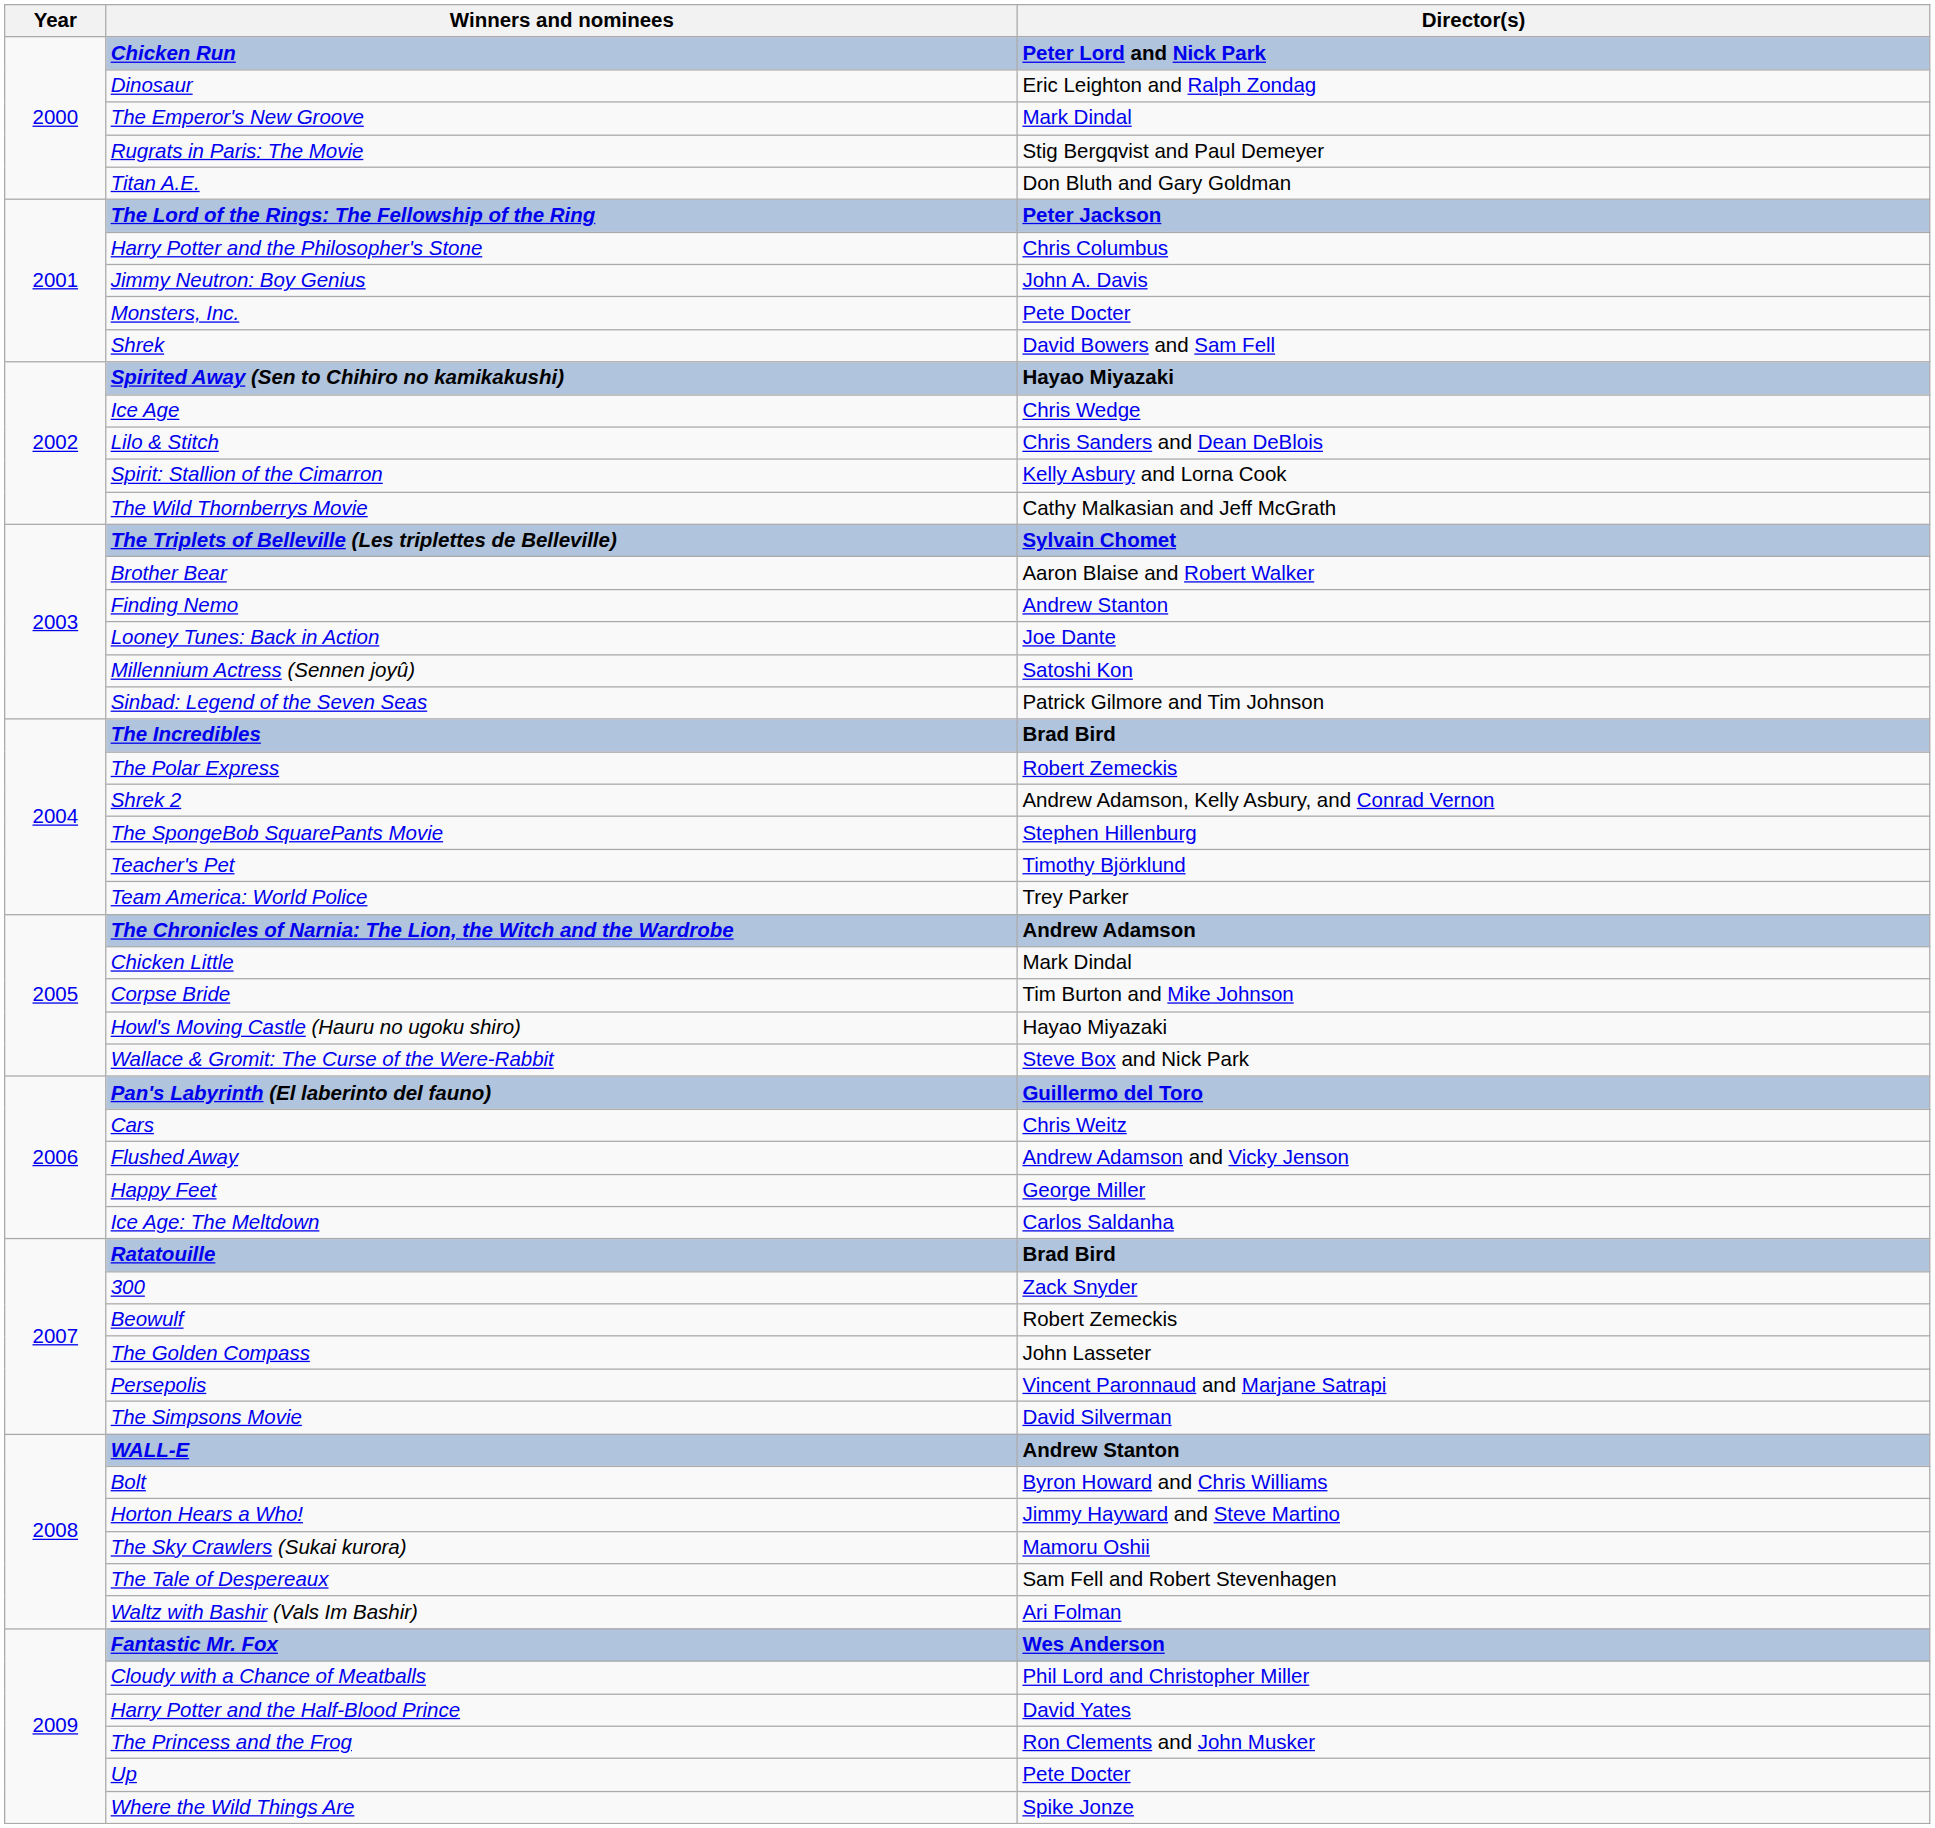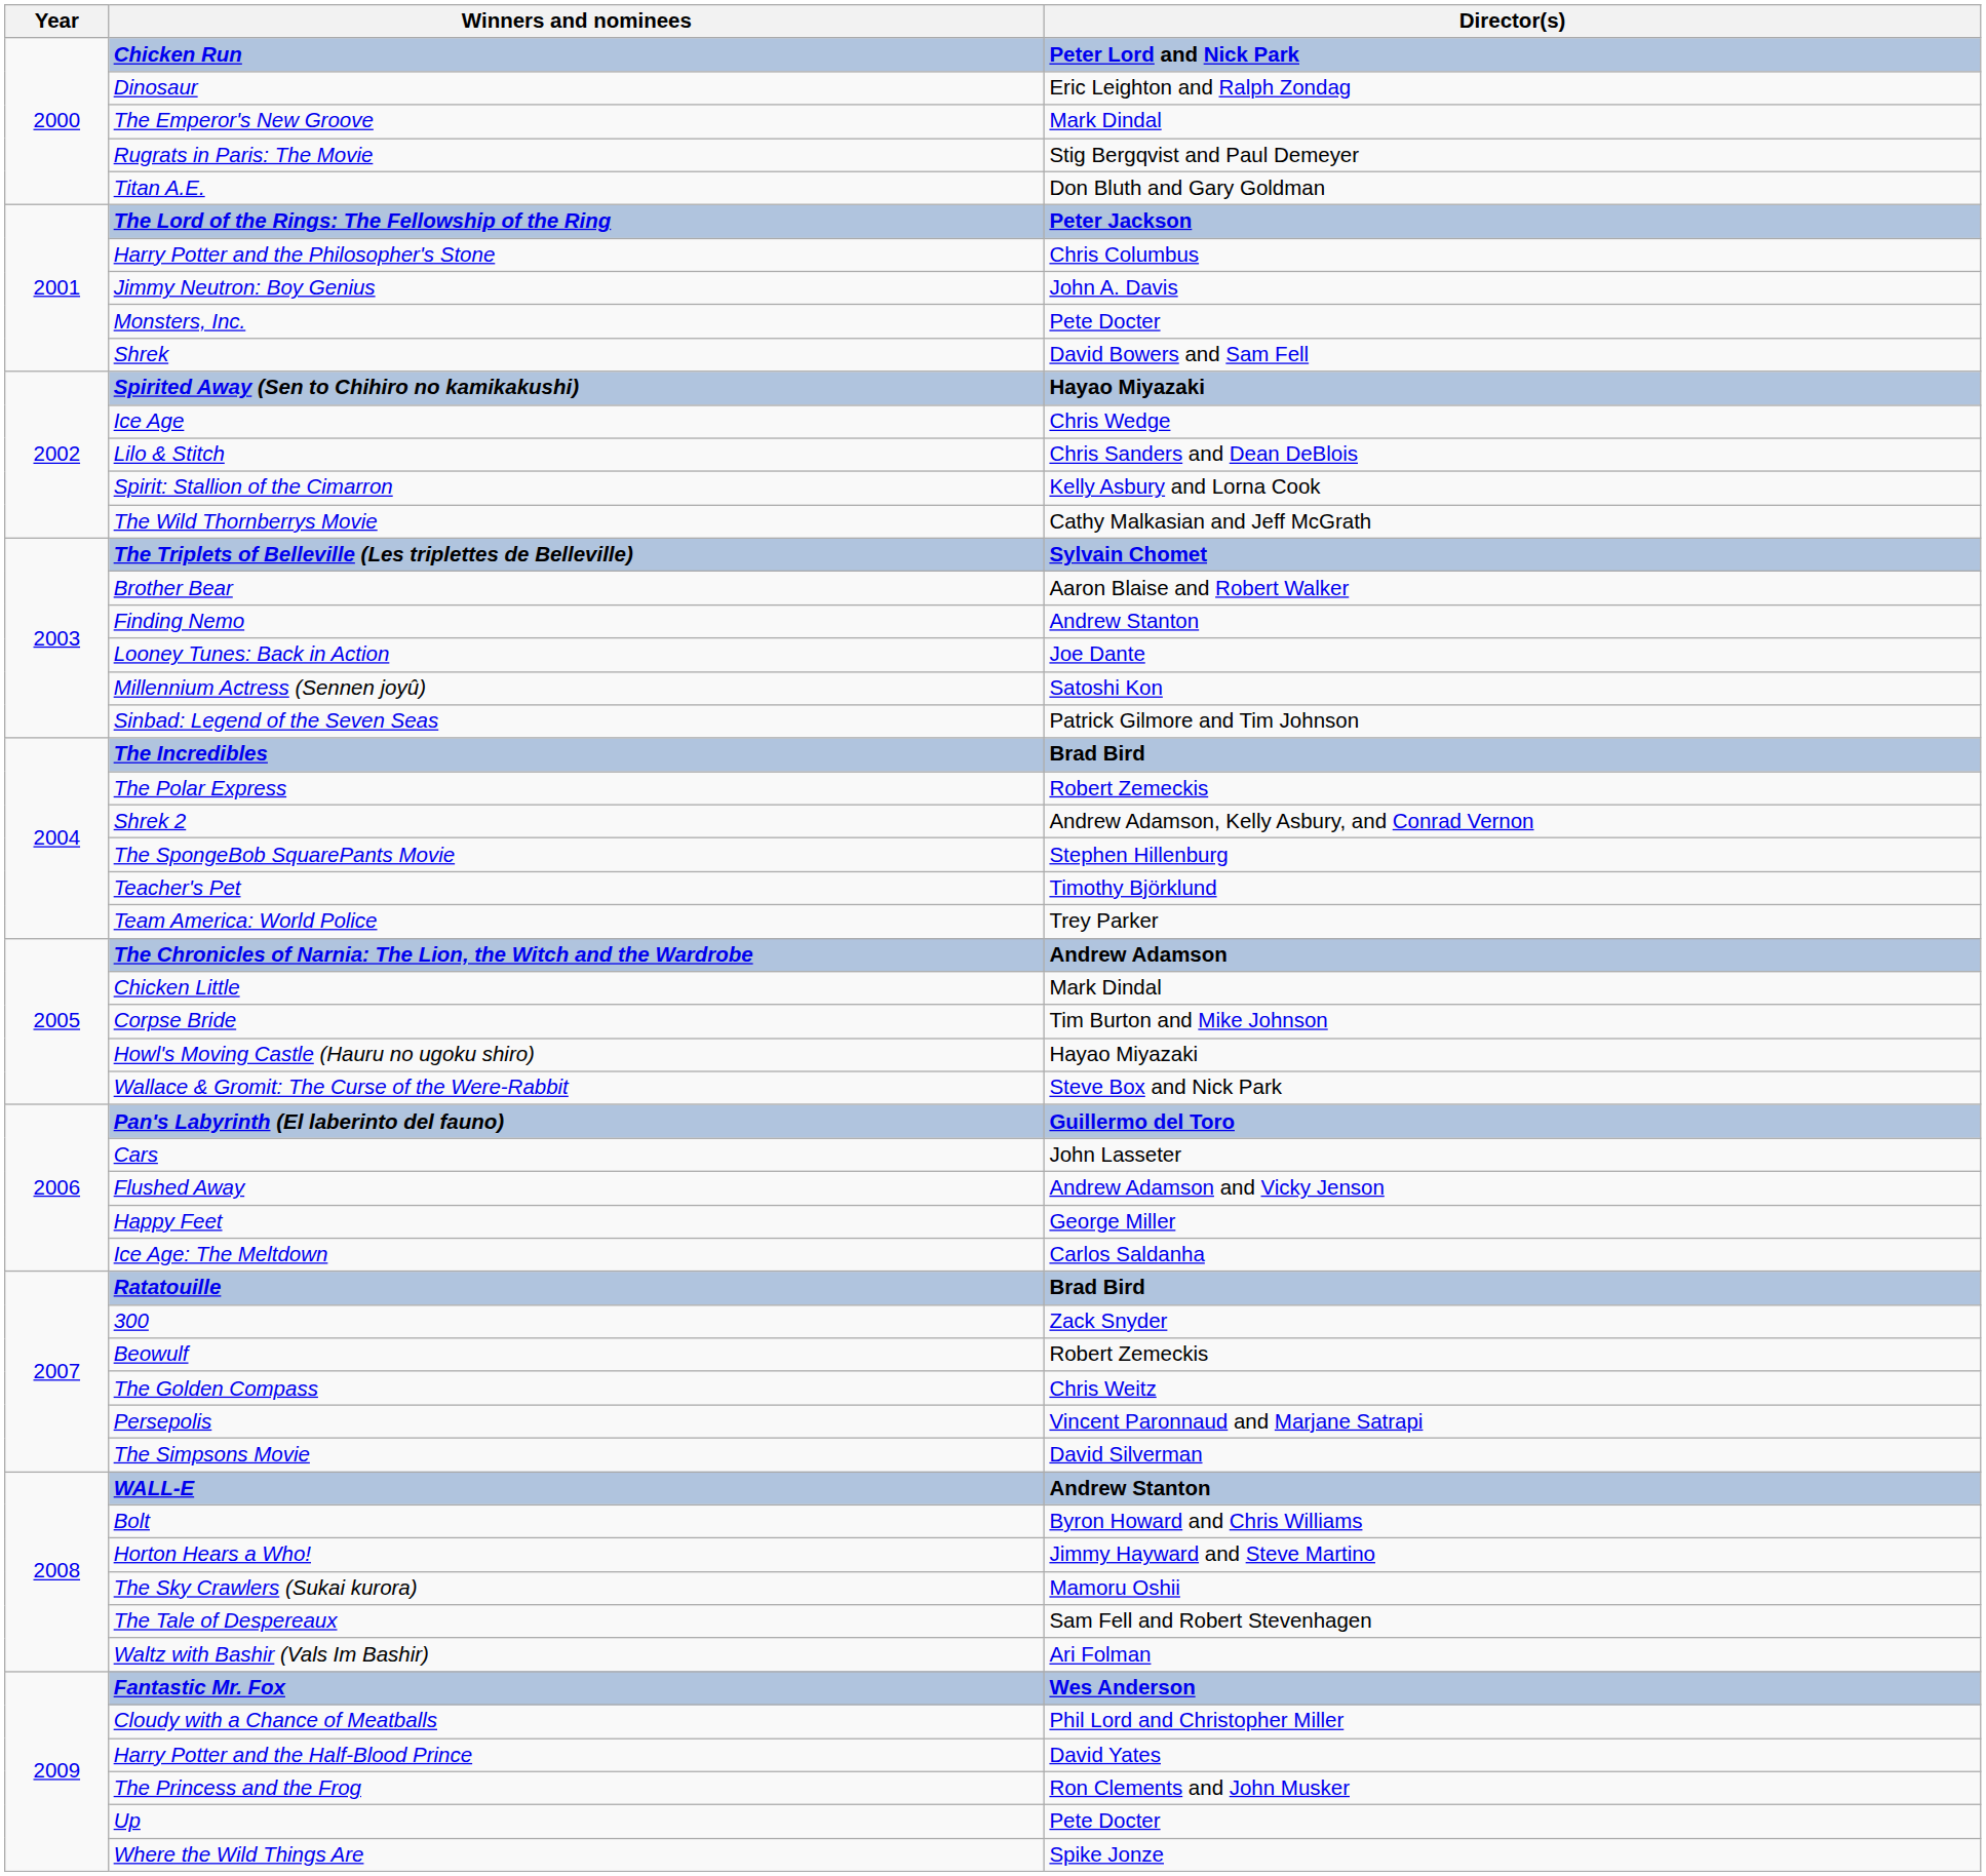 <table class="wikitable" style="width:95%;" cellpadding="5">
 <tr>
 <th style="width:5%;">Year</th>
 <th style="width:45%;">Winners and nominees</th>
 <th style="width:45%;">Director(s)</th>
 </tr>
 <tr>
 <td rowspan="5" style="text-align:center;"><a href='#'>2000</a></td>
 <td style="background:#B0C4DE;"><strong><em><a href='#'>Chicken Run</a></em></strong></td>
 <td style="background:#B0C4DE;"><strong><a href='#'>Peter Lord</a> and <a href='#'>Nick Park</a></strong></td>
 </tr>
 <tr>
 <td><em><a href='#'>Dinosaur</a></em></td>
 <td>Eric Leighton and <a href='#'>Ralph Zondag</a></td>
 </tr>
 <tr>
 <td><em><a href='#'>The Emperor's New Groove</a></em></td>
 <td><a href='#'>Mark Dindal</a></td>
 </tr>
 <tr>
 <td><em><a href='#'>Rugrats in Paris: The Movie</a></em></td>
 <td>Stig Bergqvist and Paul Demeyer</td>
 </tr>
 <tr>
 <td><em><a href='#'>Titan A.E.</a></em></td>
 <td>Don Bluth and Gary Goldman</td>
 </tr>
 <tr>
 <td rowspan="5" style="text-align:center;"><a href='#'>2001</a></td>
 <td style="background:#B0C4DE;"><strong><em><a href='#'>The Lord of the Rings: The Fellowship of the Ring</a></em></strong></td>
 <td style="background:#B0C4DE;"><strong><a href='#'>Peter Jackson</a></strong></td>
 </tr>
 <tr>
 <td><em><a href='#'>Harry Potter and the Philosopher's Stone</a></em></td>
 <td><a href='#'>Chris Columbus</a></td>
 </tr>
 <tr>
 <td><em><a href='#'>Jimmy Neutron: Boy Genius</a></em></td>
 <td><a href='#'>John A. Davis</a></td>
 </tr>
 <tr>
 <td><em><a href='#'>Monsters, Inc.</a></em></td>
 <td><a href='#'>Pete Docter</a></td>
 </tr>
 <tr>
 <td><em><a href='#'>Shrek</a></em></td>
 <td><a href='#'>David Bowers</a> and <a href='#'>Sam Fell</a></td>
 </tr>
 <tr>
 <td rowspan="5" style="text-align:center;"><a href='#'>2002</a></td>
 <td style="background:#B0C4DE;"><strong><em><a href='#'>Spirited Away</a> (Sen to Chihiro no kamikakushi)</em></strong></td>
 <td style="background:#B0C4DE;"><strong>Hayao Miyazaki</strong></td>
 </tr>
 <tr>
 <td><em><a href='#'>Ice Age</a></em></td>
 <td><a href='#'>Chris Wedge</a></td>
 </tr>
 <tr>
 <td><em><a href='#'>Lilo & Stitch</a></em></td>
 <td><a href='#'>Chris Sanders</a> and <a href='#'>Dean DeBlois</a></td>
 </tr>
 <tr>
 <td><em><a href='#'>Spirit: Stallion of the Cimarron</a></em></td>
 <td><a href='#'>Kelly Asbury</a> and Lorna Cook</td>
 </tr>
 <tr>
 <td><em><a href='#'>The Wild Thornberrys Movie</a></em></td>
 <td>Cathy Malkasian and Jeff McGrath</td>
 </tr>
 <tr>
 <td rowspan="6" style="text-align:center;"><a href='#'>2003</a></td>
 <td style="background:#B0C4DE;"><strong><em><a href='#'>The Triplets of Belleville</a> (Les triplettes de Belleville)</em></strong></td>
 <td style="background:#B0C4DE;"><strong><a href='#'>Sylvain Chomet</a></strong></td>
 </tr>
 <tr>
 <td><em><a href='#'>Brother Bear</a></em></td>
 <td>Aaron Blaise and <a href='#'>Robert Walker</a></td>
 </tr>
 <tr>
 <td><em><a href='#'>Finding Nemo</a></em></td>
 <td><a href='#'>Andrew Stanton</a></td>
 </tr>
 <tr>
 <td><em><a href='#'>Looney Tunes: Back in Action</a></em></td>
 <td><a href='#'>Joe Dante</a></td>
 </tr>
 <tr>
 <td><em><a href='#'>Millennium Actress</a> (Sennen joyû)</em></td>
 <td><a href='#'>Satoshi Kon</a></td>
 </tr>
 <tr>
 <td><em><a href='#'>Sinbad: Legend of the Seven Seas</a></em></td>
 <td>Patrick Gilmore and Tim Johnson</td>
 </tr>
 <tr>
 <td rowspan="6" style="text-align:center;"><a href='#'>2004</a></td>
 <td style="background:#B0C4DE;"><strong><em><a href='#'>The Incredibles</a></em></strong></td>
 <td style="background:#B0C4DE;"><strong>Brad Bird</strong></td>
 </tr>
 <tr>
 <td><em><a href='#'>The Polar Express</a></em></td>
 <td><a href='#'>Robert Zemeckis</a></td>
 </tr>
 <tr>
 <td><em><a href='#'>Shrek 2</a></em></td>
 <td>Andrew Adamson, Kelly Asbury, and <a href='#'>Conrad Vernon</a></td>
 </tr>
 <tr>
 <td><em><a href='#'>The SpongeBob SquarePants Movie</a></em></td>
 <td><a href='#'>Stephen Hillenburg</a></td>
 </tr>
 <tr>
 <td><em><a href='#'>Teacher's Pet</a></em></td>
 <td><a href='#'>Timothy Björklund</a></td>
 </tr>
 <tr>
 <td><em><a href='#'>Team America: World Police</a></em></td>
 <td>Trey Parker</td>
 </tr>
 <tr>
 <td rowspan="5" style="text-align:center;"><a href='#'>2005</a></td>
 <td style="background:#B0C4DE;"><strong><em><a href='#'>The Chronicles of Narnia: The Lion, the Witch and the Wardrobe</a></em></strong></td>
 <td style="background:#B0C4DE;"><strong>Andrew Adamson</strong></td>
 </tr>
 <tr>
 <td><em><a href='#'>Chicken Little</a></em></td>
 <td>Mark Dindal</td>
 </tr>
 <tr>
 <td><em><a href='#'>Corpse Bride</a></em></td>
 <td>Tim Burton and <a href='#'>Mike Johnson</a></td>
 </tr>
 <tr>
 <td><em><a href='#'>Howl's Moving Castle</a> (Hauru no ugoku shiro)</em></td>
 <td>Hayao Miyazaki</td>
 </tr>
 <tr>
 <td><em><a href='#'>Wallace & Gromit: The Curse of the Were-Rabbit</a></em></td>
 <td><a href='#'>Steve Box</a> and Nick Park</td>
 </tr>
 <tr>
 <td rowspan="5" style="text-align:center;"><a href='#'>2006</a></td>
 <td style="background:#B0C4DE;"><strong><em><a href='#'>Pan's Labyrinth</a> (El laberinto del fauno)</em></strong></td>
 <td style="background:#B0C4DE;"><strong><a href='#'>Guillermo del Toro</a></strong></td>
 </tr>
 <tr>
 <td><em><a href='#'>Cars</a></em></td>
-<td><a href='#'>Chris Weitz</a></td>
+<td>John Lasseter</td>
 </tr>
 <tr>
 <td><em><a href='#'>Flushed Away</a></em></td>
 <td><a href='#'>Andrew Adamson</a> and <a href='#'>Vicky Jenson</a></td>
 </tr>
 <tr>
 <td><em><a href='#'>Happy Feet</a></em></td>
 <td><a href='#'>George Miller</a></td>
 </tr>
 <tr>
 <td><em><a href='#'>Ice Age: The Meltdown</a></em></td>
 <td><a href='#'>Carlos Saldanha</a></td>
 </tr>
 <tr>
 <td rowspan="6" style="text-align:center;"><a href='#'>2007</a></td>
 <td style="background:#B0C4DE;"><strong><em><a href='#'>Ratatouille</a></em></strong></td>
 <td style="background:#B0C4DE;"><strong>Brad Bird</strong></td>
 </tr>
 <tr>
 <td><em><a href='#'>300</a></em></td>
 <td><a href='#'>Zack Snyder</a></td>
 </tr>
 <tr>
 <td><em><a href='#'>Beowulf</a></em></td>
 <td>Robert Zemeckis</td>
 </tr>
 <tr>
 <td><em><a href='#'>The Golden Compass</a></em></td>
-<td>John Lasseter</td>
+<td><a href='#'>Chris Weitz</a></td>
 </tr>
 <tr>
 <td><em><a href='#'>Persepolis</a></em></td>
 <td><a href='#'>Vincent Paronnaud</a> and <a href='#'>Marjane Satrapi</a></td>
 </tr>
 <tr>
 <td><em><a href='#'>The Simpsons Movie</a></em></td>
 <td><a href='#'>David Silverman</a></td>
 </tr>
 <tr>
 <td rowspan="6" style="text-align:center;"><a href='#'>2008</a></td>
 <td style="background:#B0C4DE;"><strong><em><a href='#'>WALL-E</a></em></strong></td>
 <td style="background:#B0C4DE;"><strong>Andrew Stanton</strong></td>
 </tr>
 <tr>
 <td><em><a href='#'>Bolt</a></em></td>
 <td><a href='#'>Byron Howard</a> and <a href='#'>Chris Williams</a></td>
 </tr>
 <tr>
 <td><em><a href='#'>Horton Hears a Who!</a></em></td>
 <td><a href='#'>Jimmy Hayward</a> and <a href='#'>Steve Martino</a></td>
 </tr>
 <tr>
 <td><em><a href='#'>The Sky Crawlers</a> (Sukai kurora)</em></td>
 <td><a href='#'>Mamoru Oshii</a></td>
 </tr>
 <tr>
 <td><em><a href='#'>The Tale of Despereaux</a></em></td>
 <td>Sam Fell and Robert Stevenhagen</td>
 </tr>
 <tr>
 <td><em><a href='#'>Waltz with Bashir</a> (Vals Im Bashir)</em></td>
 <td><a href='#'>Ari Folman</a></td>
 </tr>
 <tr>
 <td rowspan="6" style="text-align:center;"><a href='#'>2009</a></td>
 <td style="background:#B0C4DE;"><strong><em><a href='#'>Fantastic Mr. Fox</a></em></strong></td>
 <td style="background:#B0C4DE;"><strong><a href='#'>Wes Anderson</a></strong></td>
 </tr>
 <tr>
 <td><em><a href='#'>Cloudy with a Chance of Meatballs</a></em></td>
 <td><a href='#'>Phil Lord and Christopher Miller</a></td>
 </tr>
 <tr>
 <td><em><a href='#'>Harry Potter and the Half-Blood Prince</a></em></td>
 <td><a href='#'>David Yates</a></td>
 </tr>
 <tr>
 <td><em><a href='#'>The Princess and the Frog</a></em></td>
 <td><a href='#'>Ron Clements</a> and <a href='#'>John Musker</a></td>
 </tr>
 <tr>
 <td><em><a href='#'>Up</a></em></td>
 <td><a href='#'>Pete Docter</a></td>
 </tr>
 <tr>
 <td><em><a href='#'>Where the Wild Things Are</a></em></td>
 <td><a href='#'>Spike Jonze</a></td>
 </tr>
 </table>
